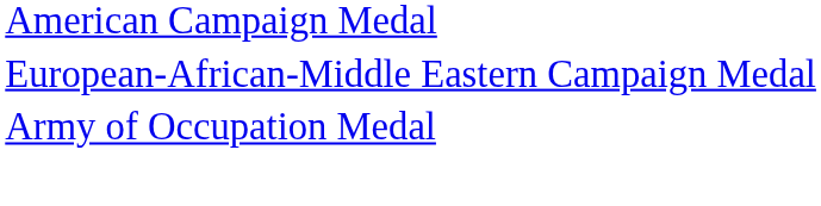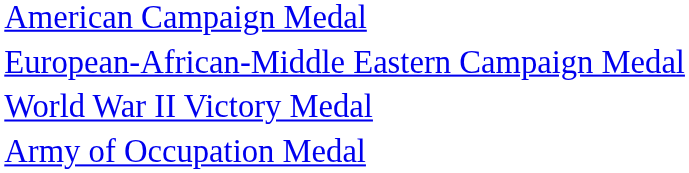 <table>
 <tr>
 <td></td>
 <td><a href='#'>American Campaign Medal</a></td>
 </tr>
 <tr>
 <td></td>
 <td><a href='#'>European-African-Middle Eastern Campaign Medal</a></td>
 </tr>
 <tr>
 <td></td>
+<td><a href='#'>World War II Victory Medal</a></td>
+</tr>
+<tr>
+<td></td>
 <td><a href='#'>Army of Occupation Medal</a></td>
 </tr>
 </table>
